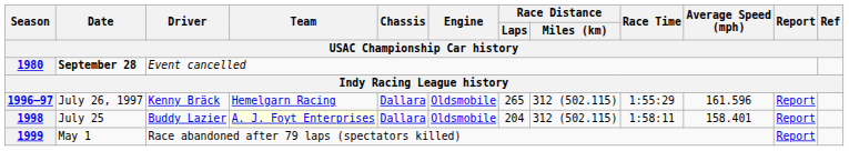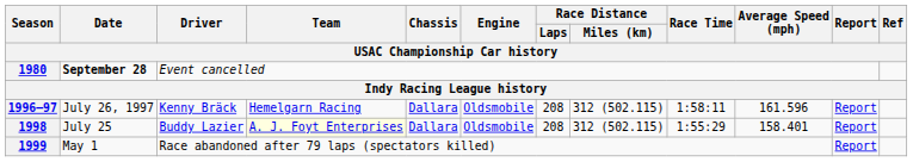 <table class="wikitable" style="font-size: 95%;">
 <tr>
 <th rowspan="2">Season</th>
 <th rowspan="2">Date</th>
 <th rowspan="2">Driver</th>
 <th rowspan="2">Team</th>
 <th rowspan="2">Chassis</th>
 <th rowspan="2">Engine</th>
 <th colspan="2">Race Distance</th>
 <th rowspan="2">Race Time</th>
 <th rowspan="2">Average Speed<br>(mph)</th>
 <th rowspan="2">Report</th>
 <th rowspan="2">Ref</th>
 </tr>
 <tr>
 <th>Laps</th>
 <th>Miles (km)</th>
 </tr>
 <tr>
 <th colspan=12>USAC Championship Car history</th>
 </tr>
 <tr>
 <th><a href='#'>1980</a></th>
 <td><strong>September 28</strong></td>
 <td colspan=9><em>Event cancelled</em></td>
 <td align="center"></td>
 </tr>
 <tr>
 <th colspan=12>Indy Racing League history</th>
 </tr>
 <tr>
 <th><a href='#'>1996–97</a></th>
 <td>July 26, 1997</td>
 <td> <a href='#'>Kenny Bräck</a></td>
 <td><a href='#'>Hemelgarn Racing</a></td>
 <td><a href='#'>Dallara</a></td>
 <td><a href='#'>Oldsmobile</a></td>
-<td align="center">265</td>
+<td align="center">208</td>
 <td align="center">312 (502.115)</td>
-<td align="center">1:55:29</td>
+<td align="center">1:58:11</td>
 <td align="center">161.596</td>
 <td align="center"><a href='#'>Report</a></td>
 <td align="center"></td>
 </tr>
 <tr>
 <th><a href='#'>1998</a></th>
 <td>July 25</td>
 <td> <a href='#'>Buddy Lazier</a></td>
 <td style="background: lightyellow;"><a href='#'>A. J. Foyt Enterprises</a></td>
 <td><a href='#'>Dallara</a></td>
 <td><a href='#'>Oldsmobile</a></td>
-<td align="center">204</td>
+<td align="center">208</td>
 <td align="center">312 (502.115)</td>
-<td align="center">1:58:11</td>
+<td align="center">1:55:29</td>
 <td align="center">158.401</td>
 <td align="center"><a href='#'>Report</a></td>
 <td align="center"></td>
 </tr>
 <tr>
 <th><a href='#'>1999</a></th>
 <td>May 1</td>
 <td colspan=8>Race abandoned after 79 laps (spectators killed)</td>
 <td align="center"><a href='#'>Report</a></td>
 <td align="center"></td>
 </tr>
 </table>
